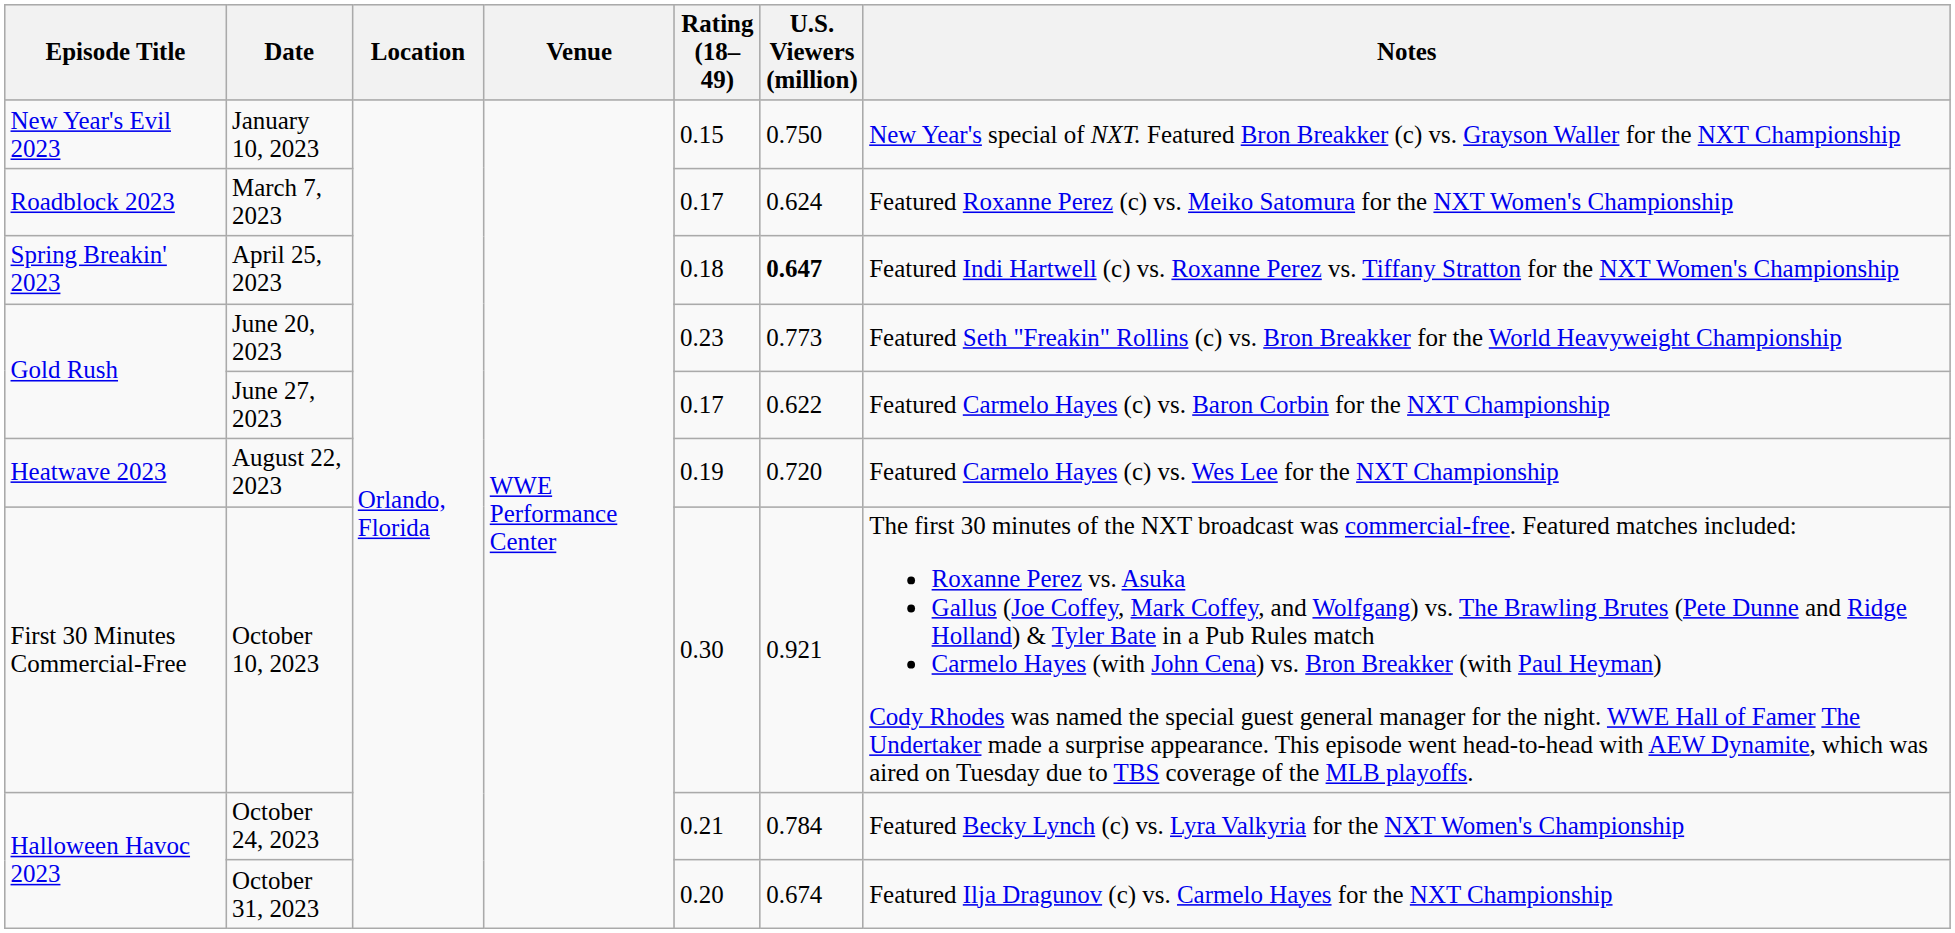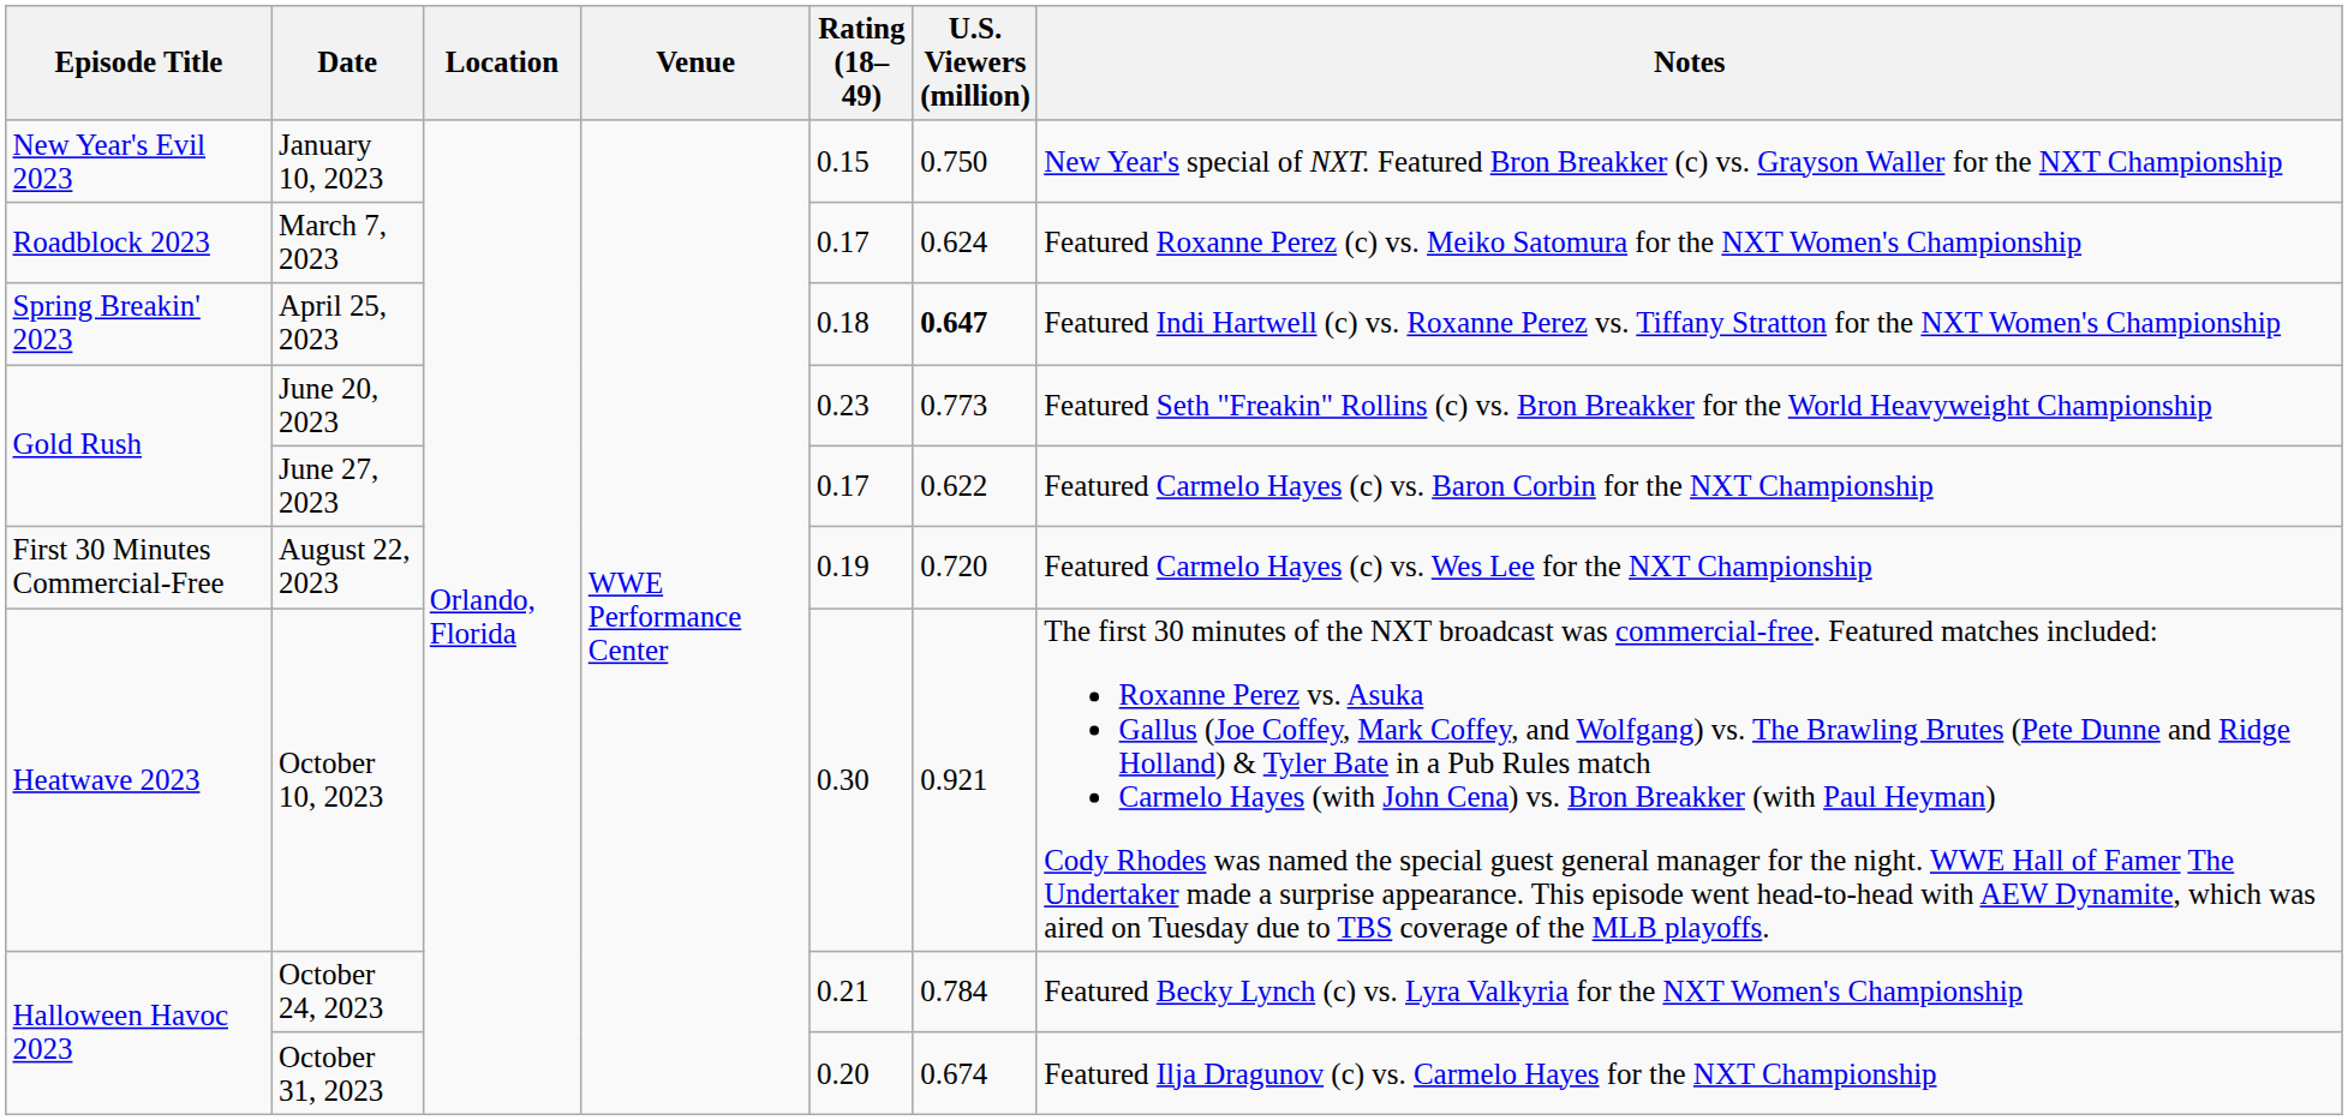 <table class="wikitable sortable" font-size="85%">
 <tr>
 <th>Episode Title</th>
 <th>Date</th>
 <th>Location</th>
 <th>Venue</th>
 <th>Rating<br>(18–49)</th>
 <th>U.S.<br>Viewers<br>(million)</th>
 <th>Notes</th>
 </tr>
 <tr>
 <td><a href='#'>New Year's Evil 2023</a></td>
 <td>January 10, 2023</td>
 <td rowspan=9><a href='#'>Orlando, Florida</a></td>
 <td rowspan=9><a href='#'>WWE Performance Center</a></td>
 <td>0.15</td>
 <td>0.750</td>
 <td><a href='#'>New Year's</a> special of <em>NXT.</em> Featured <a href='#'>Bron Breakker</a> (c) vs. <a href='#'>Grayson Waller</a> for the <a href='#'>NXT Championship</a></td>
 </tr>
 <tr>
 <td><a href='#'>Roadblock 2023</a></td>
 <td>March 7, 2023</td>
 <td>0.17</td>
 <td>0.624</td>
 <td>Featured <a href='#'>Roxanne Perez</a> (c) vs. <a href='#'>Meiko Satomura</a> for the <a href='#'>NXT Women's Championship</a></td>
 </tr>
 <tr>
 <td><a href='#'>Spring Breakin' 2023</a></td>
 <td>April 25, 2023</td>
 <td>0.18</td>
 <td><strong>0.647</strong></td>
 <td>Featured <a href='#'>Indi Hartwell</a> (c) vs. <a href='#'>Roxanne Perez</a> vs. <a href='#'>Tiffany Stratton</a> for the <a href='#'>NXT Women's Championship</a></td>
 </tr>
 <tr>
 <td rowspan="2"><a href='#'>Gold Rush</a></td>
 <td>June 20, 2023</td>
 <td>0.23</td>
 <td>0.773</td>
 <td>Featured <a href='#'>Seth "Freakin" Rollins</a> (c) vs. <a href='#'>Bron Breakker</a> for the <a href='#'>World Heavyweight Championship</a></td>
 </tr>
 <tr>
 <td>June 27, 2023</td>
 <td>0.17</td>
 <td>0.622</td>
 <td>Featured <a href='#'>Carmelo Hayes</a> (c) vs. <a href='#'>Baron Corbin</a> for the <a href='#'>NXT Championship</a></td>
 </tr>
 <tr>
-<td><a href='#'>Heatwave 2023</a></td>
+<td>First 30 Minutes Commercial-Free</td>
 <td>August 22, 2023</td>
 <td>0.19</td>
 <td>0.720</td>
 <td>Featured <a href='#'>Carmelo Hayes</a> (c) vs. <a href='#'>Wes Lee</a> for the <a href='#'>NXT Championship</a></td>
 </tr>
 <tr>
-<td>First 30 Minutes Commercial-Free</td>
+<td><a href='#'>Heatwave 2023</a></td>
 <td>October 10, 2023</td>
 <td>0.30</td>
 <td>0.921</td>
 <td>The first 30 minutes of the NXT broadcast was <a href='#'>commercial-free</a>. Featured matches included:<br><ul><li><a href='#'>Roxanne Perez</a> vs. <a href='#'>Asuka</a></li><li><a href='#'>Gallus</a> (<a href='#'>Joe Coffey</a>, <a href='#'>Mark Coffey</a>, and <a href='#'>Wolfgang</a>) vs. <a href='#'>The Brawling Brutes</a> (<a href='#'>Pete Dunne</a> and <a href='#'>Ridge Holland</a>) & <a href='#'>Tyler Bate</a> in a Pub Rules match</li><li><a href='#'>Carmelo Hayes</a> (with <a href='#'>John Cena</a>) vs. <a href='#'>Bron Breakker</a> (with <a href='#'>Paul Heyman</a>)</li></ul><a href='#'>Cody Rhodes</a> was named the special guest general manager for the night. <a href='#'>WWE Hall of Famer</a> <a href='#'>The Undertaker</a> made a surprise appearance. This episode went head-to-head with <a href='#'>AEW Dynamite</a>, which was aired on Tuesday due to <a href='#'>TBS</a> coverage of the <a href='#'>MLB playoffs</a>.</td>
 </tr>
 <tr>
 <td rowspan="2"><a href='#'>Halloween Havoc 2023</a></td>
 <td>October 24, 2023</td>
 <td>0.21</td>
 <td>0.784</td>
 <td>Featured <a href='#'>Becky Lynch</a> (c) vs. <a href='#'>Lyra Valkyria</a> for the <a href='#'>NXT Women's Championship</a></td>
 </tr>
 <tr>
 <td>October 31, 2023</td>
 <td>0.20</td>
 <td>0.674</td>
 <td>Featured <a href='#'>Ilja Dragunov</a> (c) vs. <a href='#'>Carmelo Hayes</a> for the <a href='#'>NXT Championship</a></td>
 </tr>
 </table>
